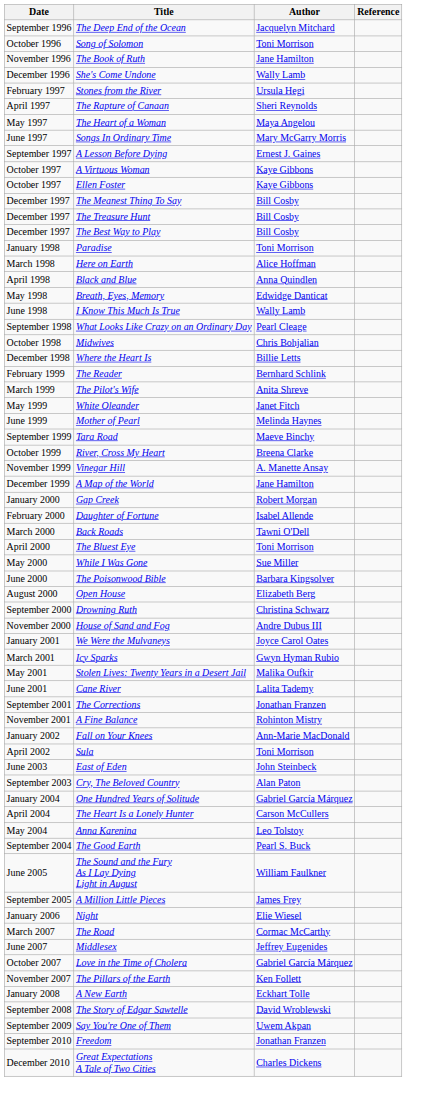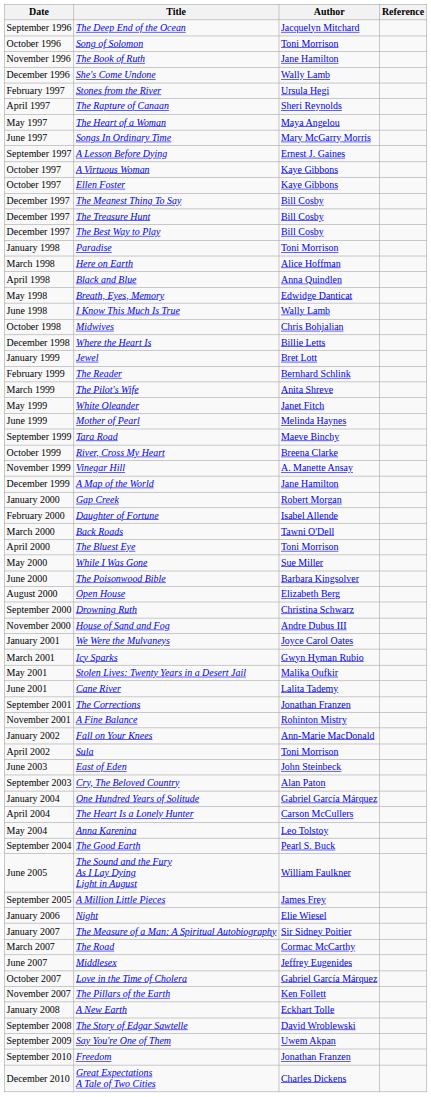 <table class="wikitable sortable">
 <tr>
 <th>Date</th>
 <th>Title</th>
 <th>Author</th>
 <th>Reference</th>
 </tr>
 <tr>
 <td>September 1996</td>
 <td><em><a href='#'>The Deep End of the Ocean</a></em></td>
 <td><a href='#'>Jacquelyn Mitchard</a></td>
 <td></td>
 </tr>
 <tr>
 <td>October 1996</td>
 <td><em><a href='#'>Song of Solomon</a></em></td>
 <td><a href='#'>Toni Morrison</a></td>
 <td></td>
 </tr>
 <tr>
 <td>November 1996</td>
 <td><em><a href='#'>The Book of Ruth</a></em></td>
 <td><a href='#'>Jane Hamilton</a></td>
 <td></td>
 </tr>
 <tr>
 <td>December 1996</td>
 <td><em><a href='#'>She's Come Undone</a></em></td>
 <td><a href='#'>Wally Lamb</a></td>
 <td></td>
 </tr>
 <tr>
 <td>February 1997</td>
 <td><em><a href='#'>Stones from the River</a></em></td>
 <td><a href='#'>Ursula Hegi</a></td>
 <td></td>
 </tr>
 <tr>
 <td>April 1997</td>
 <td><em><a href='#'>The Rapture of Canaan</a></em></td>
 <td><a href='#'>Sheri Reynolds</a></td>
 <td></td>
 </tr>
 <tr>
 <td>May 1997</td>
 <td><em><a href='#'>The Heart of a Woman</a></em></td>
 <td><a href='#'>Maya Angelou</a></td>
 <td></td>
 </tr>
 <tr>
 <td>June 1997</td>
 <td><em><a href='#'>Songs In Ordinary Time</a></em></td>
 <td><a href='#'>Mary McGarry Morris</a></td>
 <td></td>
 </tr>
 <tr>
 <td>September 1997</td>
 <td><em><a href='#'>A Lesson Before Dying</a></em></td>
 <td><a href='#'>Ernest J. Gaines</a></td>
 <td></td>
 </tr>
 <tr>
 <td>October 1997</td>
 <td><em><a href='#'>A Virtuous Woman</a></em></td>
 <td><a href='#'>Kaye Gibbons</a></td>
 <td></td>
 </tr>
 <tr>
 <td>October 1997</td>
 <td><em><a href='#'>Ellen Foster</a></em></td>
 <td><a href='#'>Kaye Gibbons</a></td>
 <td></td>
 </tr>
 <tr>
 <td>December 1997</td>
 <td><em><a href='#'>The Meanest Thing To Say</a></em></td>
 <td><a href='#'>Bill Cosby</a></td>
 <td></td>
 </tr>
 <tr>
 <td>December 1997</td>
 <td><em><a href='#'>The Treasure Hunt</a></em></td>
 <td><a href='#'>Bill Cosby</a></td>
 <td></td>
 </tr>
 <tr>
 <td>December 1997</td>
 <td><em><a href='#'>The Best Way to Play</a></em></td>
 <td><a href='#'>Bill Cosby</a></td>
 <td></td>
 </tr>
 <tr>
 <td>January 1998</td>
 <td><em><a href='#'>Paradise</a></em></td>
 <td><a href='#'>Toni Morrison</a></td>
 <td></td>
 </tr>
 <tr>
 <td>March 1998</td>
 <td><em><a href='#'>Here on Earth</a></em></td>
 <td><a href='#'>Alice Hoffman</a></td>
 <td></td>
 </tr>
 <tr>
 <td>April 1998</td>
 <td><em><a href='#'>Black and Blue</a></em></td>
 <td><a href='#'>Anna Quindlen</a></td>
 <td></td>
 </tr>
 <tr>
 <td>May 1998</td>
 <td><em><a href='#'>Breath, Eyes, Memory</a></em></td>
 <td><a href='#'>Edwidge Danticat</a></td>
 <td></td>
 </tr>
 <tr>
 <td>June 1998</td>
 <td><em><a href='#'>I Know This Much Is True</a></em></td>
 <td><a href='#'>Wally Lamb</a></td>
 <td></td>
 </tr>
 <tr>
-<td>September 1998</td>
-<td><em><a href='#'>What Looks Like Crazy on an Ordinary Day</a></em></td>
-<td><a href='#'>Pearl Cleage</a></td>
-<td></td>
-</tr>
-<tr>
 <td>October 1998</td>
 <td><em><a href='#'>Midwives</a></em></td>
 <td><a href='#'>Chris Bohjalian</a></td>
 <td></td>
 </tr>
 <tr>
 <td>December 1998</td>
 <td><em><a href='#'>Where the Heart Is</a></em></td>
 <td><a href='#'>Billie Letts</a></td>
+<td></td>
+</tr>
+<tr>
+<td>January 1999</td>
+<td><em><a href='#'>Jewel</a></em></td>
+<td><a href='#'>Bret Lott</a></td>
 <td></td>
 </tr>
 <tr>
 <td>February 1999</td>
 <td><em><a href='#'>The Reader</a></em></td>
 <td><a href='#'>Bernhard Schlink</a></td>
 <td></td>
 </tr>
 <tr>
 <td>March 1999</td>
 <td><em><a href='#'>The Pilot's Wife</a></em></td>
 <td><a href='#'>Anita Shreve</a></td>
 <td></td>
 </tr>
 <tr>
 <td>May 1999</td>
 <td><em><a href='#'>White Oleander</a></em></td>
 <td><a href='#'>Janet Fitch</a></td>
 <td></td>
 </tr>
 <tr>
 <td>June 1999</td>
 <td><em><a href='#'>Mother of Pearl</a></em></td>
 <td><a href='#'>Melinda Haynes</a></td>
 <td></td>
 </tr>
 <tr>
 <td>September 1999</td>
 <td><em><a href='#'>Tara Road</a></em></td>
 <td><a href='#'>Maeve Binchy</a></td>
 <td></td>
 </tr>
 <tr>
 <td>October 1999</td>
 <td><em><a href='#'>River, Cross My Heart</a></em></td>
 <td><a href='#'>Breena Clarke</a></td>
 <td></td>
 </tr>
 <tr>
 <td>November 1999</td>
 <td><em><a href='#'>Vinegar Hill</a></em></td>
 <td><a href='#'>A. Manette Ansay</a></td>
 <td></td>
 </tr>
 <tr>
 <td>December 1999</td>
 <td><em><a href='#'>A Map of the World</a></em></td>
 <td><a href='#'>Jane Hamilton</a></td>
 <td></td>
 </tr>
 <tr>
 <td>January 2000</td>
 <td><em><a href='#'>Gap Creek</a></em></td>
 <td><a href='#'>Robert Morgan</a></td>
 <td></td>
 </tr>
 <tr>
 <td>February 2000</td>
 <td><em><a href='#'>Daughter of Fortune</a></em></td>
 <td><a href='#'>Isabel Allende</a></td>
 <td></td>
 </tr>
 <tr>
 <td>March 2000</td>
 <td><em><a href='#'>Back Roads</a></em></td>
 <td><a href='#'>Tawni O'Dell</a></td>
 <td></td>
 </tr>
 <tr>
 <td>April 2000</td>
 <td><em><a href='#'>The Bluest Eye</a></em></td>
 <td><a href='#'>Toni Morrison</a></td>
 <td></td>
 </tr>
 <tr>
 <td>May 2000</td>
 <td><em><a href='#'>While I Was Gone</a></em></td>
 <td><a href='#'>Sue Miller</a></td>
 <td></td>
 </tr>
 <tr>
 <td>June 2000</td>
 <td><em><a href='#'>The Poisonwood Bible</a></em></td>
 <td><a href='#'>Barbara Kingsolver</a></td>
 <td></td>
 </tr>
 <tr>
 <td>August 2000</td>
 <td><em><a href='#'>Open House</a></em></td>
 <td><a href='#'>Elizabeth Berg</a></td>
 <td></td>
 </tr>
 <tr>
 <td>September 2000</td>
 <td><em><a href='#'>Drowning Ruth</a></em></td>
 <td><a href='#'>Christina Schwarz</a></td>
 <td></td>
 </tr>
 <tr>
 <td>November 2000</td>
 <td><em><a href='#'>House of Sand and Fog</a></em></td>
 <td><a href='#'>Andre Dubus III</a></td>
 <td></td>
 </tr>
 <tr>
 <td>January 2001</td>
 <td><em><a href='#'>We Were the Mulvaneys</a></em></td>
 <td><a href='#'>Joyce Carol Oates</a></td>
 <td></td>
 </tr>
 <tr>
 <td>March 2001</td>
 <td><em><a href='#'>Icy Sparks</a></em></td>
 <td><a href='#'>Gwyn Hyman Rubio</a></td>
 <td></td>
 </tr>
 <tr>
 <td>May 2001</td>
 <td><em><a href='#'>Stolen Lives: Twenty Years in a Desert Jail</a></em></td>
 <td><a href='#'>Malika Oufkir</a></td>
 <td></td>
 </tr>
 <tr>
 <td>June 2001</td>
 <td><em><a href='#'>Cane River</a></em></td>
 <td><a href='#'>Lalita Tademy</a></td>
 <td></td>
 </tr>
 <tr>
 <td>September 2001</td>
 <td><em><a href='#'>The Corrections</a></em></td>
 <td><a href='#'>Jonathan Franzen</a></td>
 <td></td>
 </tr>
 <tr>
 <td>November 2001</td>
 <td><em><a href='#'>A Fine Balance</a></em></td>
 <td><a href='#'>Rohinton Mistry</a></td>
 <td></td>
 </tr>
 <tr>
 <td>January 2002</td>
 <td><em><a href='#'>Fall on Your Knees</a></em></td>
 <td><a href='#'>Ann-Marie MacDonald</a></td>
 <td></td>
 </tr>
 <tr>
 <td>April 2002</td>
 <td><em><a href='#'>Sula</a></em></td>
 <td><a href='#'>Toni Morrison</a></td>
 <td></td>
 </tr>
 <tr>
 <td>June 2003</td>
 <td><em><a href='#'>East of Eden</a></em></td>
 <td><a href='#'>John Steinbeck</a></td>
 <td></td>
 </tr>
 <tr>
 <td>September 2003</td>
 <td><em><a href='#'>Cry, The Beloved Country</a></em></td>
 <td><a href='#'>Alan Paton</a></td>
 <td></td>
 </tr>
 <tr>
 <td>January 2004</td>
 <td><em><a href='#'>One Hundred Years of Solitude</a></em></td>
 <td><a href='#'>Gabriel García Márquez</a></td>
 <td></td>
 </tr>
 <tr>
 <td>April 2004</td>
 <td><em><a href='#'>The Heart Is a Lonely Hunter</a></em></td>
 <td><a href='#'>Carson McCullers</a></td>
 <td></td>
 </tr>
 <tr>
 <td>May 2004</td>
 <td><em><a href='#'>Anna Karenina</a></em></td>
 <td><a href='#'>Leo Tolstoy</a></td>
 <td></td>
 </tr>
 <tr>
 <td>September 2004</td>
 <td><em><a href='#'>The Good Earth</a></em></td>
 <td><a href='#'>Pearl S. Buck</a></td>
 <td></td>
 </tr>
 <tr>
 <td>June 2005</td>
 <td><em><a href='#'>The Sound and the Fury</a></em> <br> <em><a href='#'>As I Lay Dying</a></em> <br> <em><a href='#'>Light in August</a></em></td>
 <td><a href='#'>William Faulkner</a></td>
 <td></td>
 </tr>
 <tr>
 <td>September 2005</td>
 <td><em><a href='#'>A Million Little Pieces</a></em></td>
 <td><a href='#'>James Frey</a></td>
 <td></td>
 </tr>
 <tr>
 <td>January 2006</td>
 <td><em><a href='#'>Night</a></em></td>
 <td><a href='#'>Elie Wiesel</a></td>
 <td></td>
 </tr>
 <tr>
+<td>January 2007</td>
+<td><em><a href='#'>The Measure of a Man: A Spiritual Autobiography</a></em></td>
+<td><a href='#'>Sir Sidney Poitier</a></td>
+<td></td>
+</tr>
+<tr>
 <td>March 2007</td>
 <td><em><a href='#'>The Road</a></em></td>
 <td><a href='#'>Cormac McCarthy</a></td>
 <td></td>
 </tr>
 <tr>
 <td>June 2007</td>
 <td><em><a href='#'>Middlesex</a></em></td>
 <td><a href='#'>Jeffrey Eugenides</a></td>
 <td></td>
 </tr>
 <tr>
 <td>October 2007</td>
 <td><em><a href='#'>Love in the Time of Cholera</a></em></td>
 <td><a href='#'>Gabriel García Márquez</a></td>
 <td></td>
 </tr>
 <tr>
 <td>November 2007</td>
 <td><em><a href='#'>The Pillars of the Earth</a></em></td>
 <td><a href='#'>Ken Follett</a></td>
 <td></td>
 </tr>
 <tr>
 <td>January 2008</td>
 <td><em><a href='#'>A New Earth</a></em></td>
 <td><a href='#'>Eckhart Tolle</a></td>
 <td></td>
 </tr>
 <tr>
 <td>September 2008</td>
 <td><em><a href='#'>The Story of Edgar Sawtelle</a></em></td>
 <td><a href='#'>David Wroblewski</a></td>
 <td></td>
 </tr>
 <tr>
 <td>September 2009</td>
 <td><em><a href='#'>Say You're One of Them</a></em></td>
 <td><a href='#'>Uwem Akpan</a></td>
 <td></td>
 </tr>
 <tr>
 <td>September 2010</td>
 <td><em><a href='#'>Freedom</a></em></td>
 <td><a href='#'>Jonathan Franzen</a></td>
 <td></td>
 </tr>
 <tr>
 <td>December 2010</td>
 <td><em><a href='#'>Great Expectations</a></em> <br> <em><a href='#'>A Tale of Two Cities</a></em></td>
 <td><a href='#'>Charles Dickens</a></td>
 <td></td>
 </tr>
 </table>
